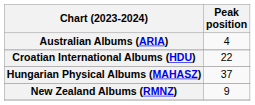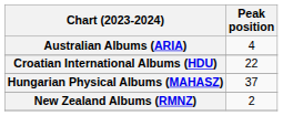 <table class="wikitable sortable plainrowheaders" style="text-align:center">
 <tr>
 <th scope="col">Chart (2023-2024)</th>
 <th scope="col">Peak<br>position</th>
 </tr>
 <tr>
 <th scope="row">Australian Albums (<a href='#'>ARIA</a>)</th>
 <td>4</td>
 </tr>
 <tr>
 </tr>
 <tr>
 <th scope="row">Croatian International Albums (<a href='#'>HDU</a>)</th>
 <td>22</td>
 </tr>
 <tr>
 </tr>
 <tr>
 </tr>
 <tr>
 <th scope="row">Hungarian Physical Albums (<a href='#'>MAHASZ</a>)</th>
 <td>37</td>
 </tr>
 <tr>
 </tr>
 <tr>
 <th scope="row">New Zealand Albums (<a href='#'>RMNZ</a>)</th>
-<td>9</td>
+<td>2</td>
 </tr>
 <tr>
 </tr>
 <tr>
 </tr>
 <tr>
 </tr>
 <tr>
 </tr>
 </table>
